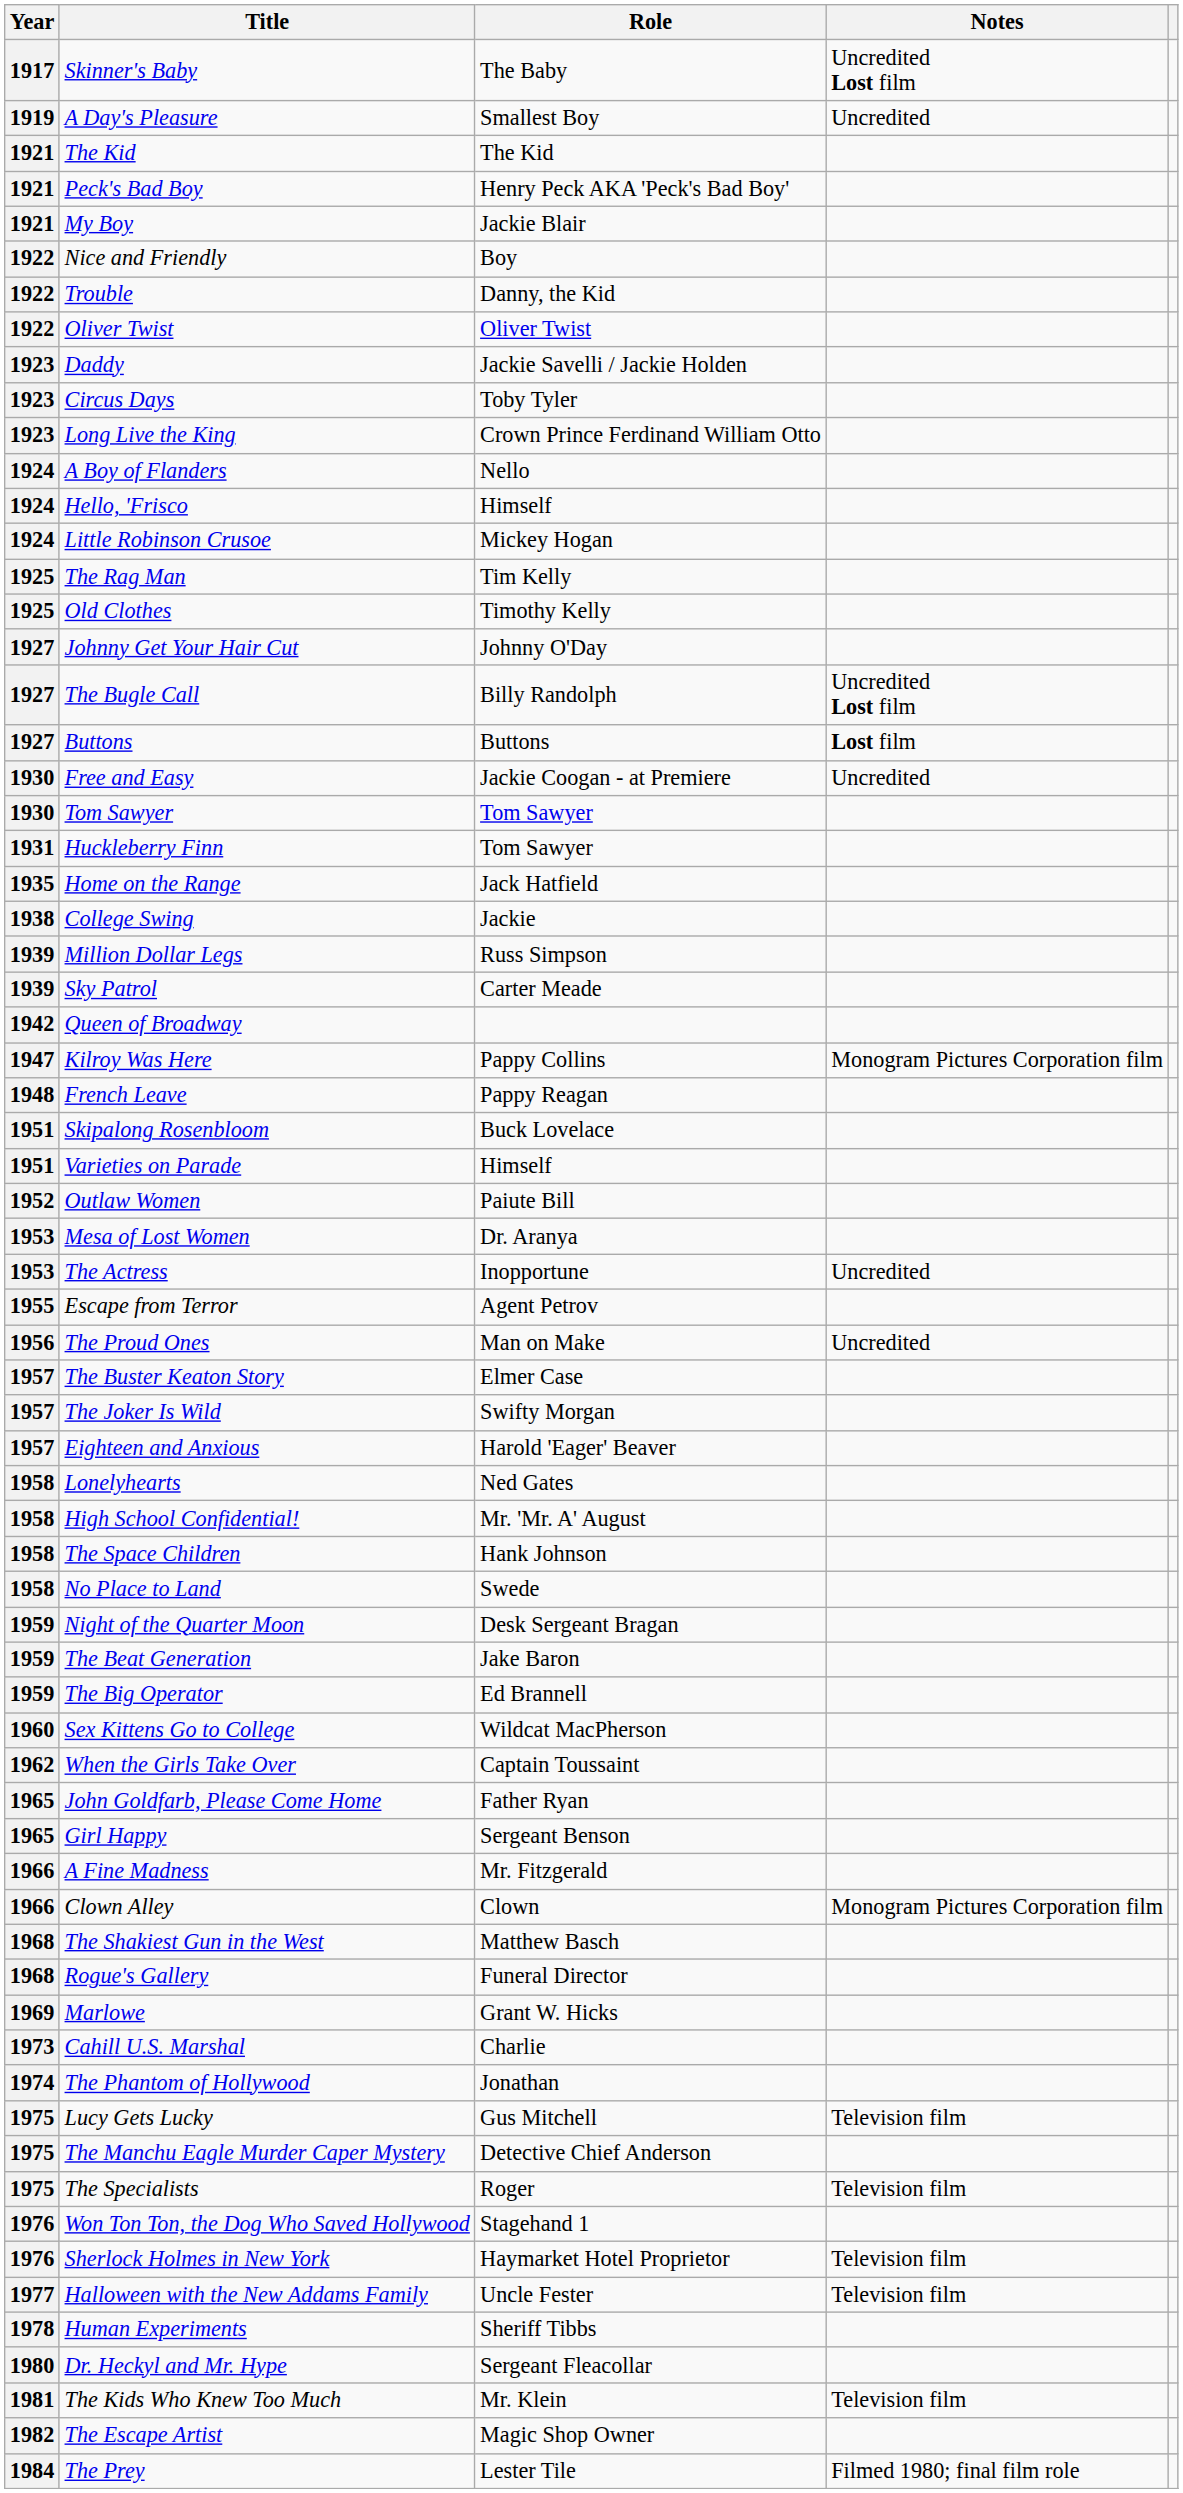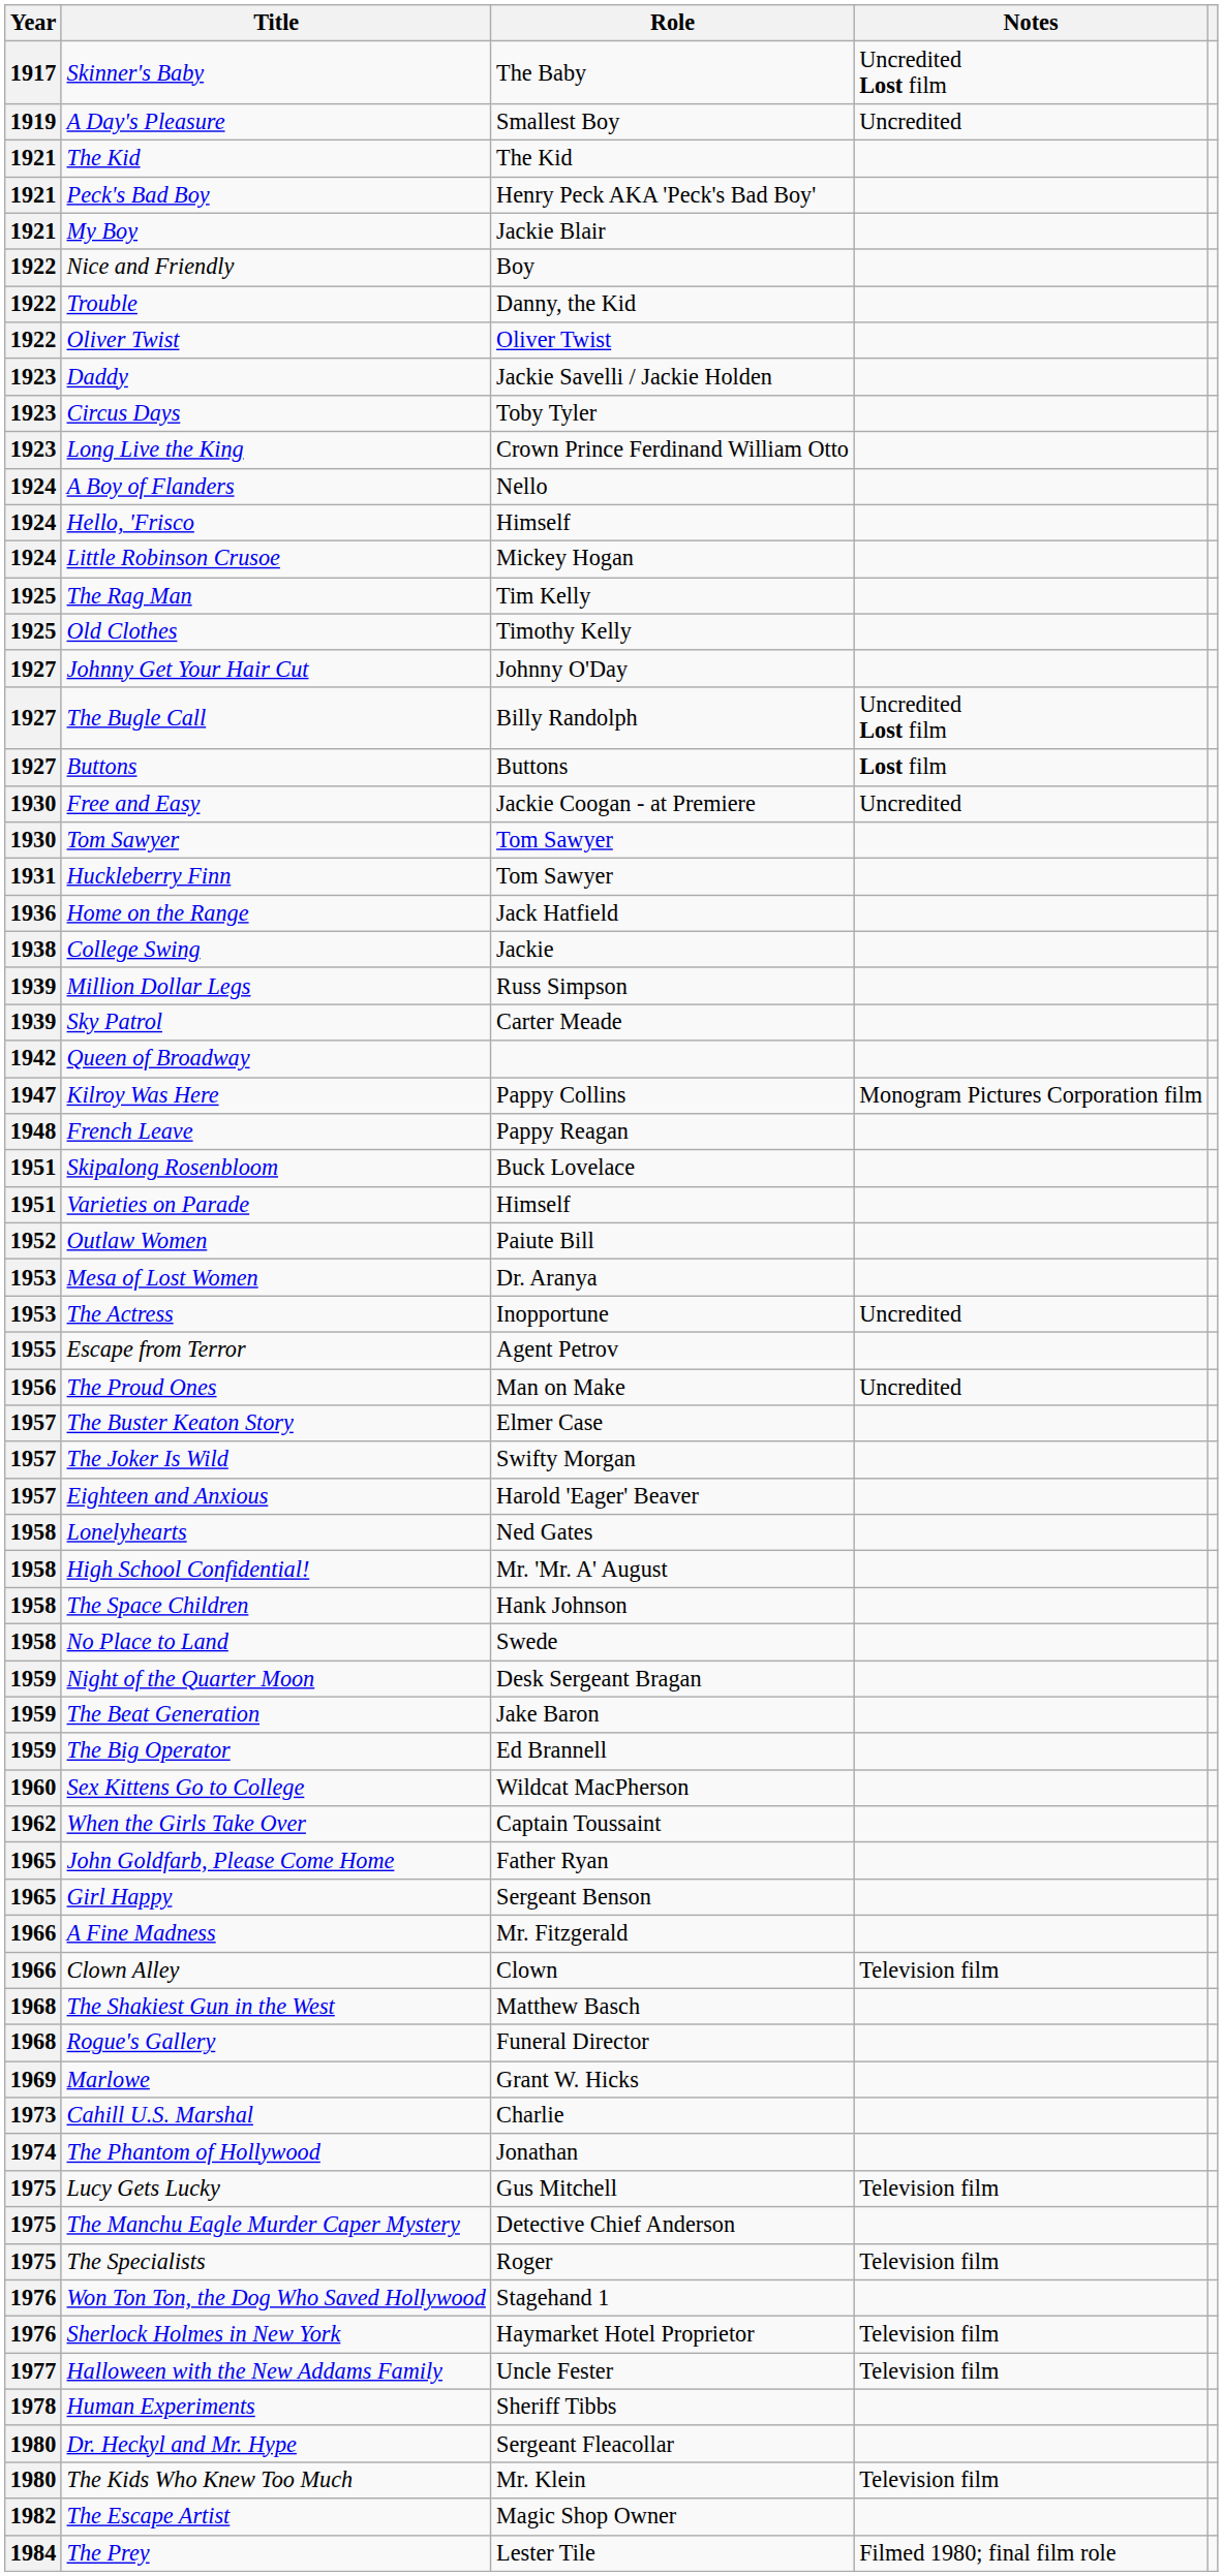 <table class="wikitable plainrowheaders sortable" style="margin-right: 0;">
 <tr>
 <th scope="col">Year</th>
 <th scope="col">Title</th>
 <th scope="col">Role</th>
 <th scope="col" class="unsortable">Notes</th>
 <th scope="col" class="unsortable"></th>
 </tr>
 <tr>
 <th scope="row">1917</th>
 <td><em><a href='#'>Skinner's Baby</a></em></td>
 <td>The Baby</td>
 <td>Uncredited <br> <strong>Lost</strong> film</td>
 <td align=center></td>
 </tr>
 <tr>
 <th scope="row">1919</th>
 <td><em><a href='#'>A Day's Pleasure</a></em></td>
 <td>Smallest Boy</td>
 <td>Uncredited</td>
 <td align=center></td>
 </tr>
 <tr>
 <th scope="row">1921</th>
 <td><em><a href='#'>The Kid</a></em></td>
 <td>The Kid</td>
 <td></td>
 <td align=center></td>
 </tr>
 <tr>
 <th scope="row">1921</th>
 <td><em><a href='#'>Peck's Bad Boy</a></em></td>
 <td>Henry Peck AKA 'Peck's Bad Boy'</td>
 <td></td>
 <td align=center></td>
 </tr>
 <tr>
 <th scope="row">1921</th>
 <td><em><a href='#'>My Boy</a></em></td>
 <td>Jackie Blair</td>
 <td></td>
 <td align=center></td>
 </tr>
 <tr>
 <th scope="row">1922</th>
 <td><em>Nice and Friendly</em></td>
 <td>Boy</td>
 <td></td>
 <td align=center></td>
 </tr>
 <tr>
 <th scope="row">1922</th>
 <td><em><a href='#'>Trouble</a></em></td>
 <td>Danny, the Kid</td>
 <td></td>
 <td align=center></td>
 </tr>
 <tr>
 <th scope="row">1922</th>
 <td><em><a href='#'>Oliver Twist</a></em></td>
 <td><a href='#'>Oliver Twist</a></td>
 <td></td>
 <td align=center></td>
 </tr>
 <tr>
 <th scope="row">1923</th>
 <td><em><a href='#'>Daddy</a></em></td>
 <td>Jackie Savelli / Jackie Holden</td>
 <td></td>
 <td align=center></td>
 </tr>
 <tr>
 <th scope="row">1923</th>
 <td><em><a href='#'>Circus Days</a></em></td>
 <td>Toby Tyler</td>
 <td></td>
 <td align=center></td>
 </tr>
 <tr>
 <th scope="row">1923</th>
 <td><em><a href='#'>Long Live the King</a></em></td>
 <td>Crown Prince Ferdinand William Otto</td>
 <td></td>
 <td align=center></td>
 </tr>
 <tr>
 <th scope="row">1924</th>
 <td><em><a href='#'>A Boy of Flanders</a></em></td>
 <td>Nello</td>
 <td></td>
 <td align=center></td>
 </tr>
 <tr>
 <th scope="row">1924</th>
 <td><em><a href='#'>Hello, 'Frisco</a></em></td>
 <td>Himself</td>
 <td></td>
 <td align=center></td>
 </tr>
 <tr>
 <th scope="row">1924</th>
 <td><em><a href='#'>Little Robinson Crusoe</a></em></td>
 <td>Mickey Hogan</td>
 <td></td>
 <td align=center></td>
 </tr>
 <tr>
 <th scope="row">1925</th>
 <td><em><a href='#'>The Rag Man</a></em></td>
 <td>Tim Kelly</td>
 <td></td>
 <td align=center></td>
 </tr>
 <tr>
 <th scope="row">1925</th>
 <td><em><a href='#'>Old Clothes</a></em></td>
 <td>Timothy Kelly</td>
 <td></td>
 <td align=center></td>
 </tr>
 <tr>
 <th scope="row">1927</th>
 <td><em><a href='#'>Johnny Get Your Hair Cut</a></em></td>
 <td>Johnny O'Day</td>
 <td></td>
 <td align=center></td>
 </tr>
 <tr>
 <th scope="row">1927</th>
 <td><em><a href='#'>The Bugle Call</a></em></td>
 <td>Billy Randolph</td>
 <td>Uncredited <br> <strong>Lost</strong> film</td>
 <td align=center></td>
 </tr>
 <tr>
 <th scope="row">1927</th>
 <td><em><a href='#'>Buttons</a></em></td>
 <td>Buttons</td>
 <td><strong>Lost</strong> film</td>
 <td align=center></td>
 </tr>
 <tr>
 <th scope="row">1930</th>
 <td><em><a href='#'>Free and Easy</a></em></td>
 <td>Jackie Coogan - at Premiere</td>
 <td>Uncredited</td>
 <td align=center></td>
 </tr>
 <tr>
 <th scope="row">1930</th>
 <td><em><a href='#'>Tom Sawyer</a></em></td>
 <td><a href='#'>Tom Sawyer</a></td>
 <td></td>
 <td align=center></td>
 </tr>
 <tr>
 <th scope="row">1931</th>
 <td><em><a href='#'>Huckleberry Finn</a></em></td>
 <td>Tom Sawyer</td>
 <td></td>
 <td align=center></td>
 </tr>
 <tr>
-<th scope="row">1935</th>
+<th scope="row">1936</th>
 <td><em><a href='#'>Home on the Range</a></em></td>
 <td>Jack Hatfield</td>
 <td></td>
 <td align=center></td>
 </tr>
 <tr>
 <th scope="row">1938</th>
 <td><em><a href='#'>College Swing</a></em></td>
 <td>Jackie</td>
 <td></td>
 <td align=center></td>
 </tr>
 <tr>
 <th scope="row">1939</th>
 <td><em><a href='#'>Million Dollar Legs</a></em></td>
 <td>Russ Simpson</td>
 <td></td>
 <td align=center></td>
 </tr>
 <tr>
 <th scope="row">1939</th>
 <td><em><a href='#'>Sky Patrol</a></em></td>
 <td>Carter Meade</td>
 <td></td>
 <td align=center></td>
 </tr>
 <tr>
 <th scope="row">1942</th>
 <td><em><a href='#'>Queen of Broadway</a></em></td>
 <td></td>
 <td></td>
 <td align=center></td>
 </tr>
 <tr>
 <th scope="row">1947</th>
 <td><em><a href='#'>Kilroy Was Here</a></em></td>
 <td>Pappy Collins</td>
 <td>Monogram Pictures Corporation film</td>
 <td align=center></td>
 </tr>
 <tr>
 <th scope="row">1948</th>
 <td><em><a href='#'>French Leave</a></em></td>
 <td>Pappy Reagan</td>
 <td></td>
 <td align=center></td>
 </tr>
 <tr>
 <th scope="row">1951</th>
 <td><em><a href='#'>Skipalong Rosenbloom</a></em></td>
 <td>Buck Lovelace</td>
 <td></td>
 <td align=center></td>
 </tr>
 <tr>
 <th scope="row">1951</th>
 <td><em><a href='#'>Varieties on Parade</a></em></td>
 <td>Himself</td>
 <td></td>
 <td align=center></td>
 </tr>
 <tr>
 <th scope="row">1952</th>
 <td><em><a href='#'>Outlaw Women</a></em></td>
 <td>Paiute Bill</td>
 <td></td>
 <td align=center></td>
 </tr>
 <tr>
 <th scope="row">1953</th>
 <td><em><a href='#'>Mesa of Lost Women</a></em></td>
 <td>Dr. Aranya</td>
 <td></td>
 <td align=center></td>
 </tr>
 <tr>
 <th scope="row">1953</th>
 <td><em><a href='#'>The Actress</a></em></td>
 <td>Inopportune</td>
 <td>Uncredited</td>
 <td align=center></td>
 </tr>
 <tr>
 <th scope="row">1955</th>
 <td><em>Escape from Terror</em></td>
 <td>Agent Petrov</td>
 <td></td>
 <td align=center></td>
 </tr>
 <tr>
 <th scope="row">1956</th>
 <td><em><a href='#'>The Proud Ones</a></em></td>
 <td>Man on Make</td>
 <td>Uncredited</td>
 <td align=center></td>
 </tr>
 <tr>
 <th scope="row">1957</th>
 <td><em><a href='#'>The Buster Keaton Story</a></em></td>
 <td>Elmer Case</td>
 <td></td>
 <td align=center></td>
 </tr>
 <tr>
 <th scope="row">1957</th>
 <td><em><a href='#'>The Joker Is Wild</a></em></td>
 <td>Swifty Morgan</td>
 <td></td>
 <td align=center></td>
 </tr>
 <tr>
 <th scope="row">1957</th>
 <td><em><a href='#'>Eighteen and Anxious</a></em></td>
 <td>Harold 'Eager' Beaver</td>
 <td></td>
 <td align=center></td>
 </tr>
 <tr>
 <th scope="row">1958</th>
 <td><em><a href='#'>Lonelyhearts</a></em></td>
 <td>Ned Gates</td>
 <td></td>
 <td align=center></td>
 </tr>
 <tr>
 <th scope="row">1958</th>
 <td><em><a href='#'>High School Confidential!</a></em></td>
 <td>Mr. 'Mr. A' August</td>
 <td></td>
 <td align=center></td>
 </tr>
 <tr>
 <th scope="row">1958</th>
 <td><em><a href='#'>The Space Children</a></em></td>
 <td>Hank Johnson</td>
 <td></td>
 <td align=center></td>
 </tr>
 <tr>
 <th scope="row">1958</th>
 <td><em><a href='#'>No Place to Land</a></em></td>
 <td>Swede</td>
 <td></td>
 <td align=center></td>
 </tr>
 <tr>
 <th scope="row">1959</th>
 <td><em><a href='#'>Night of the Quarter Moon</a></em></td>
 <td>Desk Sergeant Bragan</td>
 <td></td>
 <td align=center></td>
 </tr>
 <tr>
 <th scope="row">1959</th>
 <td><em><a href='#'>The Beat Generation</a></em></td>
 <td>Jake Baron</td>
 <td></td>
 <td align=center></td>
 </tr>
 <tr>
 <th scope="row">1959</th>
 <td><em><a href='#'>The Big Operator</a></em></td>
 <td>Ed Brannell</td>
 <td></td>
 <td align=center></td>
 </tr>
 <tr>
 <th scope="row">1960</th>
 <td><em><a href='#'>Sex Kittens Go to College</a></em></td>
 <td>Wildcat MacPherson</td>
 <td></td>
 <td align=center></td>
 </tr>
 <tr>
 <th scope="row">1962</th>
 <td><em><a href='#'>When the Girls Take Over</a></em></td>
 <td>Captain Toussaint</td>
 <td></td>
 <td align=center></td>
 </tr>
 <tr>
 <th scope="row">1965</th>
 <td><em><a href='#'>John Goldfarb, Please Come Home</a></em></td>
 <td>Father Ryan</td>
 <td></td>
 <td align=center></td>
 </tr>
 <tr>
 <th scope="row">1965</th>
 <td><em><a href='#'>Girl Happy</a></em></td>
 <td>Sergeant Benson</td>
 <td></td>
 <td align=center></td>
 </tr>
 <tr>
 <th scope="row">1966</th>
 <td><em><a href='#'>A Fine Madness</a></em></td>
 <td>Mr. Fitzgerald</td>
 <td></td>
 <td align=center></td>
 </tr>
 <tr>
 <th scope="row">1966</th>
 <td><em>Clown Alley</em></td>
 <td>Clown</td>
-<td>Monogram Pictures Corporation film</td>
+<td>Television film</td>
 <td align=center></td>
 </tr>
 <tr>
 <th scope="row">1968</th>
 <td><em><a href='#'>The Shakiest Gun in the West</a></em></td>
 <td>Matthew Basch</td>
 <td></td>
 <td align=center></td>
 </tr>
 <tr>
 <th scope="row">1968</th>
 <td><em><a href='#'>Rogue's Gallery</a></em></td>
 <td>Funeral Director</td>
 <td></td>
 <td align=center></td>
 </tr>
 <tr>
 <th scope="row">1969</th>
 <td><em><a href='#'>Marlowe</a></em></td>
 <td>Grant W. Hicks</td>
 <td></td>
 <td align=center></td>
 </tr>
 <tr>
 <th scope="row">1973</th>
 <td><em><a href='#'>Cahill U.S. Marshal</a></em></td>
 <td>Charlie</td>
 <td></td>
 <td align=center></td>
 </tr>
 <tr>
 <th scope="row">1974</th>
 <td><em><a href='#'>The Phantom of Hollywood</a></em></td>
 <td>Jonathan</td>
 <td></td>
 <td align=center></td>
 </tr>
 <tr>
 <th scope="row">1975</th>
 <td><em>Lucy Gets Lucky</em></td>
 <td>Gus Mitchell</td>
 <td>Television film</td>
 <td align=center></td>
 </tr>
 <tr>
 <th scope="row">1975</th>
 <td><em><a href='#'>The Manchu Eagle Murder Caper Mystery</a></em></td>
 <td>Detective Chief Anderson</td>
 <td></td>
 <td align=center></td>
 </tr>
 <tr>
 <th scope="row">1975</th>
 <td><em>The Specialists</em></td>
 <td>Roger</td>
 <td>Television film</td>
 <td align=center></td>
 </tr>
 <tr>
 <th scope="row">1976</th>
 <td><em><a href='#'>Won Ton Ton, the Dog Who Saved Hollywood</a></em></td>
 <td>Stagehand 1</td>
 <td></td>
 <td align=center></td>
 </tr>
 <tr>
 <th scope="row">1976</th>
 <td><em><a href='#'>Sherlock Holmes in New York</a></em></td>
 <td>Haymarket Hotel Proprietor</td>
 <td>Television film</td>
 <td align=center></td>
 </tr>
 <tr>
 <th scope="row">1977</th>
 <td><em><a href='#'>Halloween with the New Addams Family</a></em></td>
 <td>Uncle Fester</td>
 <td>Television film</td>
 <td align=center></td>
 </tr>
 <tr>
 <th scope="row">1978</th>
 <td><em><a href='#'>Human Experiments</a></em></td>
 <td>Sheriff Tibbs</td>
 <td></td>
 <td align=center></td>
 </tr>
 <tr>
 <th scope="row">1980</th>
 <td><em><a href='#'>Dr. Heckyl and Mr. Hype</a></em></td>
 <td>Sergeant Fleacollar</td>
 <td></td>
 <td align=center></td>
 </tr>
 <tr>
-<th scope="row">1981</th>
+<th scope="row">1980</th>
 <td><em>The Kids Who Knew Too Much</em></td>
 <td>Mr. Klein</td>
 <td>Television film</td>
 <td align=center></td>
 </tr>
 <tr>
 <th scope="row">1982</th>
 <td><em><a href='#'>The Escape Artist</a></em></td>
 <td>Magic Shop Owner</td>
 <td></td>
 <td align=center></td>
 </tr>
 <tr>
 <th scope="row">1984</th>
 <td><em><a href='#'>The Prey</a></em></td>
 <td>Lester Tile</td>
 <td>Filmed  1980; final film role</td>
 <td align=center></td>
 </tr>
 <tr>
 </tr>
 </table>
